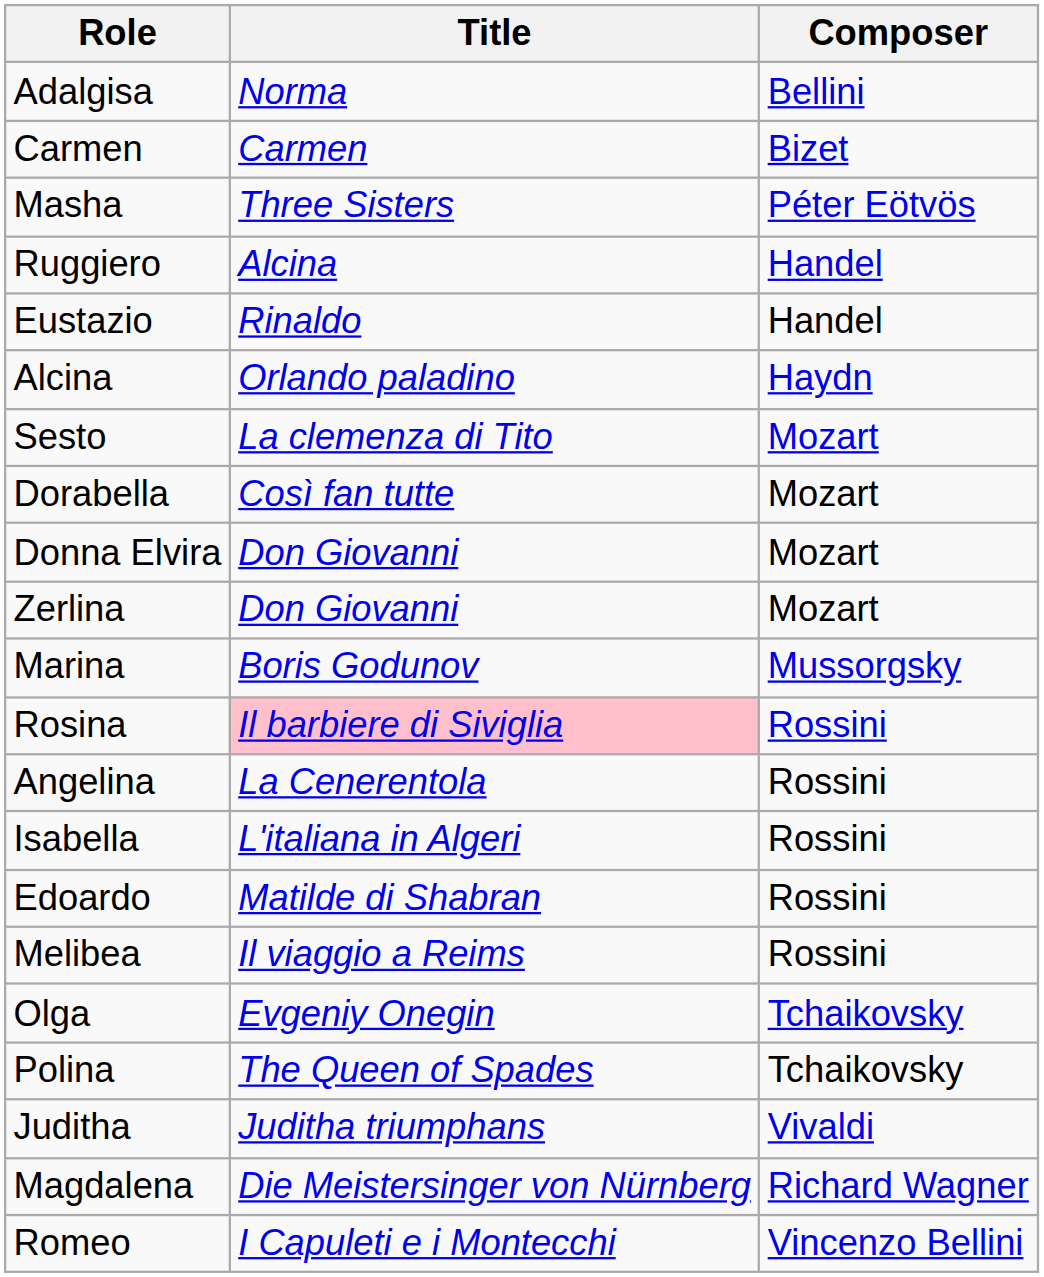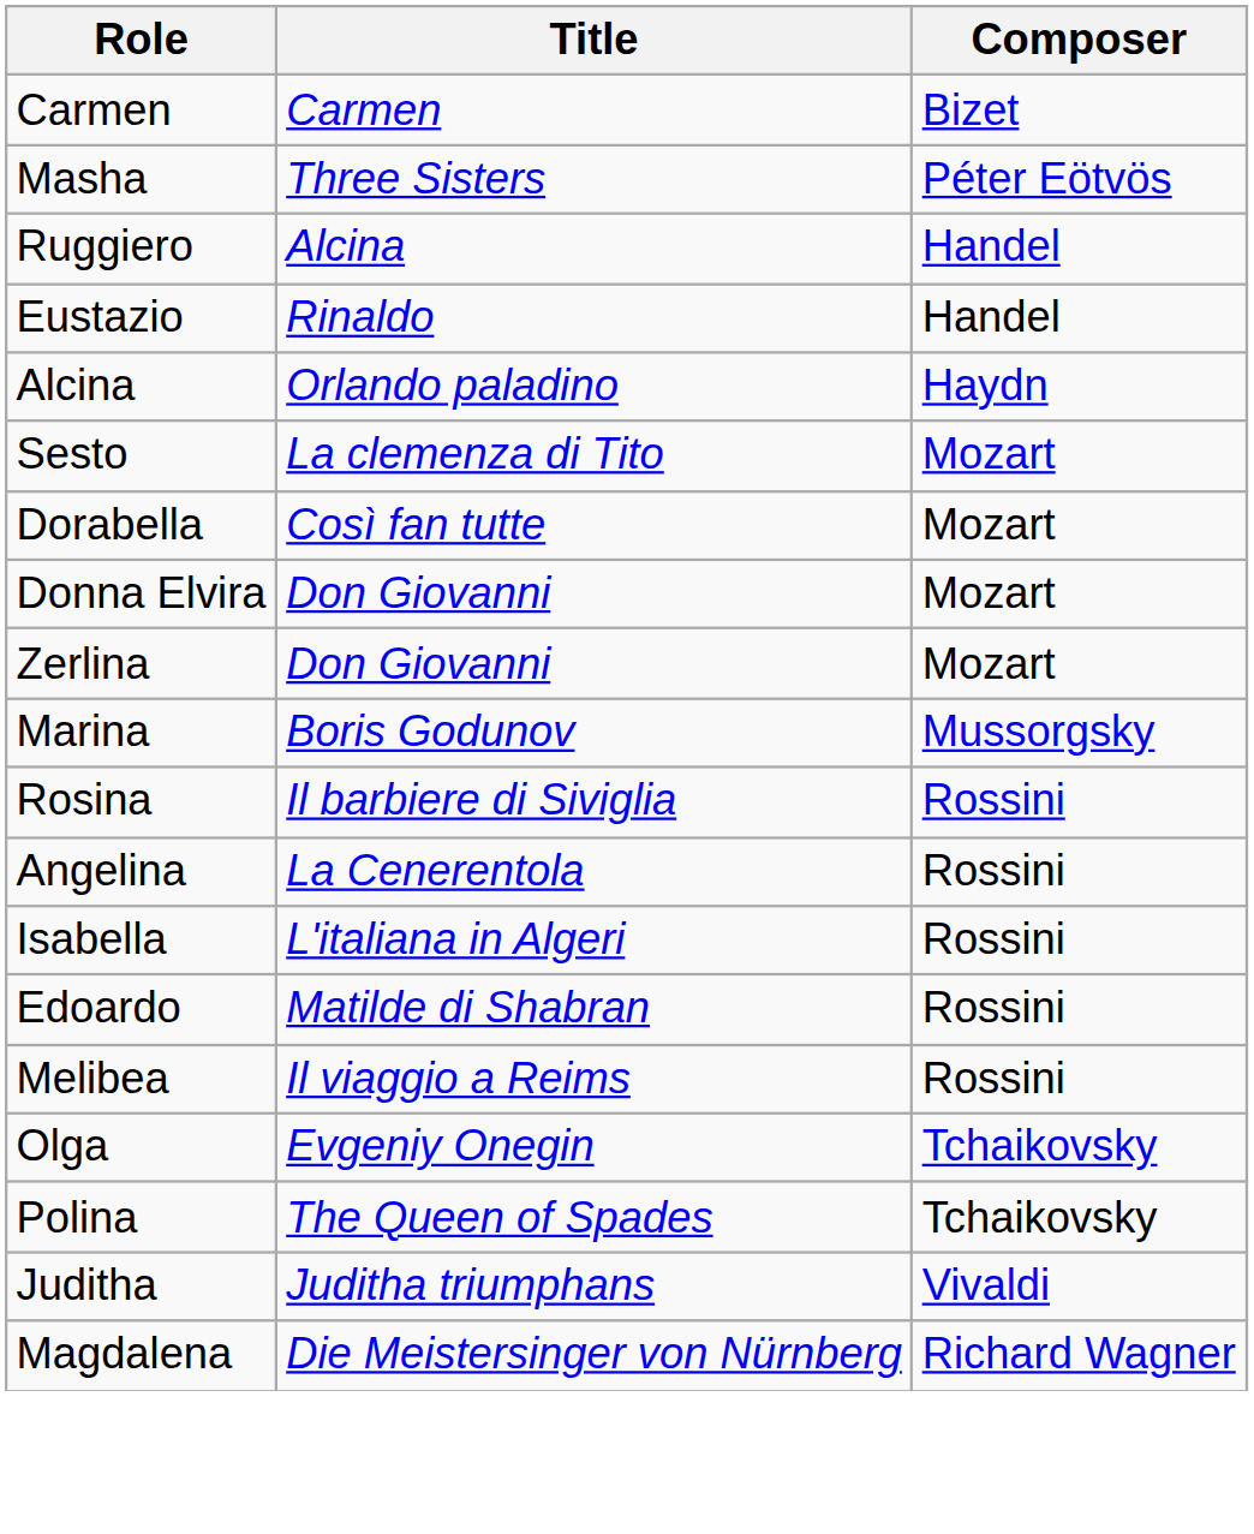 <table class="wikitable">
 <tr>
 <th>Role</th>
 <th>Title</th>
 <th>Composer</th>
-</tr>
-<tr>
-<td>Adalgisa</td>
-<td><em><a href='#'>Norma</a></em></td>
-<td><a href='#'>Bellini</a></td>
 </tr>
 <tr>
 <td>Carmen</td>
 <td><em><a href='#'>Carmen</a></em></td>
 <td><a href='#'>Bizet</a></td>
 </tr>
 <tr>
 <td>Masha</td>
 <td><em><a href='#'>Three Sisters</a></em></td>
 <td><a href='#'>Péter Eötvös</a></td>
 </tr>
 <tr>
 <td>Ruggiero</td>
 <td><em><a href='#'>Alcina</a></em></td>
 <td><a href='#'>Handel</a></td>
 </tr>
 <tr>
 <td>Eustazio</td>
 <td><em><a href='#'>Rinaldo</a></em></td>
 <td>Handel</td>
 </tr>
 <tr>
 <td>Alcina</td>
 <td><em><a href='#'>Orlando paladino</a></em></td>
 <td><a href='#'>Haydn</a></td>
 </tr>
 <tr>
 <td>Sesto</td>
 <td><em><a href='#'>La clemenza di Tito</a></em></td>
 <td><a href='#'>Mozart</a></td>
 </tr>
 <tr>
 <td>Dorabella</td>
 <td><em><a href='#'>Così fan tutte</a></em></td>
 <td>Mozart</td>
 </tr>
 <tr>
 <td>Donna Elvira</td>
 <td><em><a href='#'>Don Giovanni</a></em></td>
 <td>Mozart</td>
 </tr>
 <tr>
 <td>Zerlina</td>
 <td><em><a href='#'>Don Giovanni</a></em></td>
 <td>Mozart</td>
 </tr>
 <tr>
 <td>Marina</td>
 <td><em><a href='#'>Boris Godunov</a></em></td>
 <td><a href='#'>Mussorgsky</a></td>
 </tr>
 <tr>
 <td>Rosina</td>
-<td style="background: pink;"><em><a href='#'>Il barbiere di Siviglia</a></em></td>
+<td><em><a href='#'>Il barbiere di Siviglia</a></em></td>
 <td><a href='#'>Rossini</a></td>
 </tr>
 <tr>
 <td>Angelina</td>
 <td><em><a href='#'>La Cenerentola</a></em></td>
 <td>Rossini</td>
 </tr>
 <tr>
 <td>Isabella</td>
 <td><em><a href='#'>L'italiana in Algeri</a></em></td>
 <td>Rossini</td>
 </tr>
 <tr>
 <td>Edoardo</td>
 <td><em><a href='#'>Matilde di Shabran</a></em></td>
 <td>Rossini</td>
 </tr>
 <tr>
 <td>Melibea</td>
 <td><em><a href='#'>Il viaggio a Reims</a></em></td>
 <td>Rossini</td>
 </tr>
 <tr>
 <td>Olga</td>
 <td><em><a href='#'>Evgeniy Onegin</a></em></td>
 <td><a href='#'>Tchaikovsky</a></td>
 </tr>
 <tr>
 <td>Polina</td>
 <td><em><a href='#'>The Queen of Spades</a></em></td>
 <td>Tchaikovsky</td>
 </tr>
 <tr>
 <td>Juditha</td>
 <td><em><a href='#'>Juditha triumphans</a></em></td>
 <td><a href='#'>Vivaldi</a></td>
 </tr>
 <tr>
 <td>Magdalena</td>
 <td><em><a href='#'>Die Meistersinger von Nürnberg</a></em></td>
 <td><a href='#'>Richard Wagner</a></td>
 </tr>
-<tr>
-<td>Romeo</td>
-<td><em><a href='#'>I Capuleti e i Montecchi</a></em></td>
-<td><a href='#'>Vincenzo Bellini</a></td>
-</tr>
 </table>
